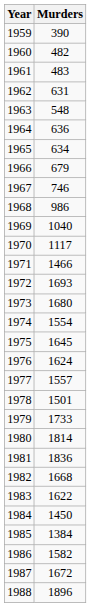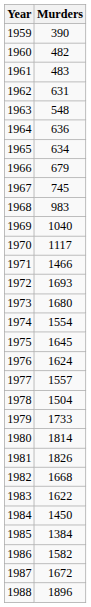 <table class="wikitable">
 <tr>
 <th>Year</th>
 <th>Murders</th>
 </tr>
 <tr>
 <td>1959</td>
 <td align=center>390</td>
 </tr>
 <tr>
 <td>1960</td>
 <td align=center>482</td>
 </tr>
 <tr>
 <td>1961</td>
 <td align=center>483</td>
 </tr>
 <tr>
 <td>1962</td>
 <td align=center>631</td>
 </tr>
 <tr>
 <td>1963</td>
 <td align=center>548</td>
 </tr>
 <tr>
 <td>1964</td>
 <td align=center>636</td>
 </tr>
 <tr>
 <td>1965</td>
 <td align=center>634</td>
 </tr>
 <tr>
 <td>1966</td>
 <td align=center>679</td>
 </tr>
 <tr>
 <td>1967</td>
-<td align=center>746</td>
+<td align=center>745</td>
 </tr>
 <tr>
 <td>1968</td>
-<td align=center>986</td>
+<td align=center>983</td>
 </tr>
 <tr>
 <td>1969</td>
 <td align=center>1040</td>
 </tr>
 <tr>
 <td>1970</td>
 <td align=center>1117</td>
 </tr>
 <tr>
 <td>1971</td>
 <td align=center>1466</td>
 </tr>
 <tr>
 <td>1972</td>
 <td align=center>1693</td>
 </tr>
 <tr>
 <td>1973</td>
 <td align=center>1680</td>
 </tr>
 <tr>
 <td>1974</td>
 <td align=center>1554</td>
 </tr>
 <tr>
 <td>1975</td>
 <td align=center>1645</td>
 </tr>
 <tr>
 <td>1976</td>
 <td align=center>1624</td>
 </tr>
 <tr>
 <td>1977</td>
 <td align=center>1557</td>
 </tr>
 <tr>
 <td>1978</td>
-<td align=center>1501</td>
+<td align=center>1504</td>
 </tr>
 <tr>
 <td>1979</td>
 <td align=center>1733</td>
 </tr>
 <tr>
 <td>1980</td>
 <td align=center>1814</td>
 </tr>
 <tr>
 <td>1981</td>
-<td align=center>1836</td>
+<td align=center>1826</td>
 </tr>
 <tr>
 <td>1982</td>
 <td align=center>1668</td>
 </tr>
 <tr>
 <td>1983</td>
 <td align=center>1622</td>
 </tr>
 <tr>
 <td>1984</td>
 <td align=center>1450</td>
 </tr>
 <tr>
 <td>1985</td>
 <td align=center>1384</td>
 </tr>
 <tr>
 <td>1986</td>
 <td align=center>1582</td>
 </tr>
 <tr>
 <td>1987</td>
 <td align=center>1672</td>
 </tr>
 <tr>
 <td>1988</td>
 <td align=center>1896</td>
 </tr>
 </table>
